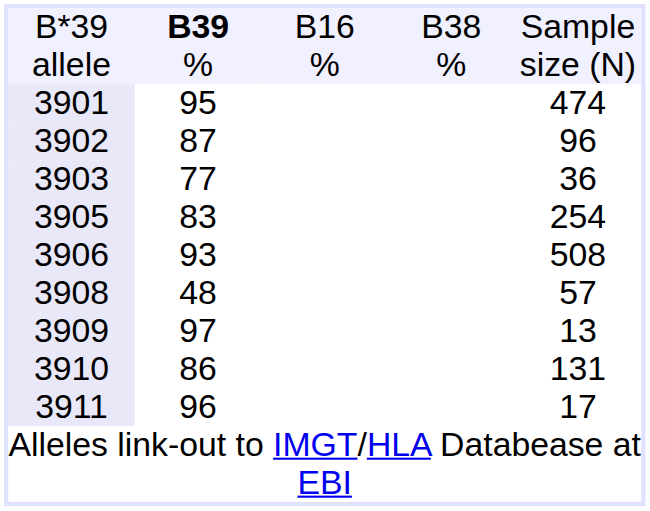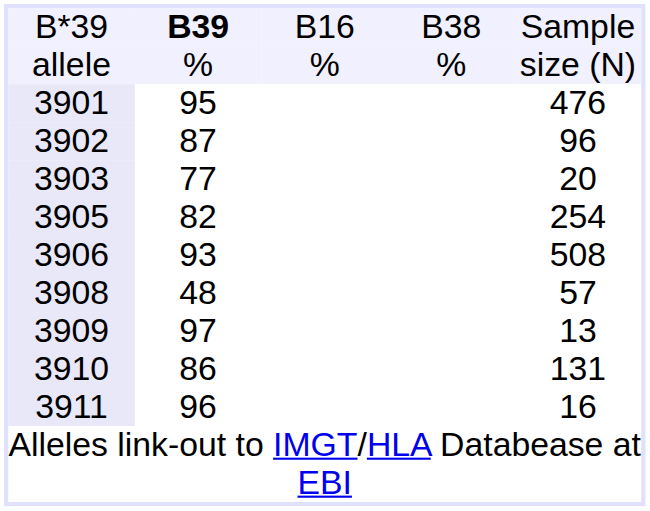 <table border="0" cellspacing="0" cellpadding="0" align="left" style="text-align:center; background:#ffffff; margin-right: 3em; border:2px #e0e0ff solid;">
 <tr style="background:#f0f0ff">
 <td style="width:60px">B*39</td>
 <td style="width:60px"><strong>B39</strong></td>
 <td style="width:60px">B16</td>
 <td style="width:60px">B38</td>
 <td style="width:60px">Sample</td>
 </tr>
 <tr style="background:#f0f0ff">
 <td>allele</td>
 <td>%</td>
 <td>%</td>
 <td>%</td>
 <td>size (N)</td>
 </tr>
 <tr>
 <td style = "background:#e8e8f8">3901</td>
 <td>95</td>
 <td></td>
 <td></td>
-<td>474</td>
+<td>476</td>
 </tr>
 <tr>
 <td style = "background:#e8e8f8">3902</td>
 <td>87</td>
 <td></td>
 <td></td>
 <td>96</td>
 </tr>
 <tr>
 <td style = "background:#e8e8f8">3903</td>
 <td>77</td>
 <td></td>
 <td></td>
-<td>36</td>
+<td>20</td>
 </tr>
 <tr>
 <td style = "background:#e8e8f8">3905</td>
-<td>83</td>
+<td>82</td>
 <td></td>
 <td></td>
 <td>254</td>
 </tr>
 <tr>
 <td style = "background:#e8e8f8">3906</td>
 <td>93</td>
 <td></td>
 <td></td>
 <td>508</td>
 </tr>
 <tr>
 <td style = "background:#e8e8f8">3908</td>
 <td>48</td>
 <td></td>
 <td></td>
 <td>57</td>
 </tr>
 <tr>
 <td style = "background:#e8e8f8">3909</td>
 <td>97</td>
 <td></td>
 <td></td>
 <td>13</td>
 </tr>
 <tr>
 <td style = "background:#e8e8f8">3910</td>
 <td>86</td>
 <td></td>
 <td></td>
 <td>131</td>
 </tr>
 <tr>
 <td style = "background:#e8e8f8">3911</td>
 <td>96</td>
 <td></td>
 <td></td>
-<td>17</td>
+<td>16</td>
 </tr>
 <tr>
 <td colspan = 6>Alleles link-out to <a href='#'>IMGT</a>/<a href='#'>HLA</a> Databease at <a href='#'>EBI</a></td>
 </tr>
 </table>
